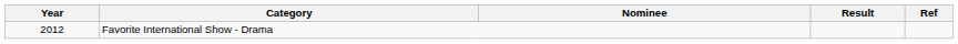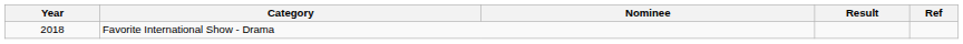 <table class="wikitable" width="90%">
 <tr>
 <th width="10%">Year</th>
 <th width="40%">Category</th>
 <th width="35%">Nominee</th>
 <th width="10%">Result</th>
 <th width="5%">Ref</th>
 </tr>
 <tr>
-<td align="center">2012</td>
+<td align="center">2018</td>
 <td colspan="2">Favorite International Show - Drama</td>
 <td></td>
 <td></td>
 </tr>
 </table>
